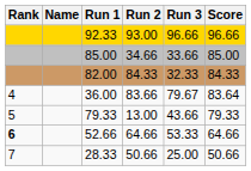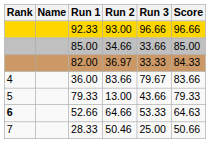 <table class="wikitable">
 <tr>
 <th>Rank</th>
 <th>Name</th>
 <th>Run 1</th>
 <th>Run 2</th>
 <th>Run 3</th>
 <th>Score</th>
 </tr>
 <tr style="background:gold;">
 <td></td>
 <td></td>
 <td>92.33</td>
 <td>93.00</td>
 <td>96.66</td>
 <td>96.66</td>
 </tr>
 <tr style="background:silver;">
 <td></td>
 <td></td>
 <td>85.00</td>
 <td>34.66</td>
 <td>33.66</td>
 <td>85.00</td>
 </tr>
 <tr style="background:#CC9966;">
 <td></td>
 <td></td>
 <td>82.00</td>
-<td>84.33</td>
-<td>32.33</td>
+<td>36.97</td>
+<td>33.33</td>
 <td>84.33</td>
 </tr>
 <tr>
 <td>4</td>
 <td></td>
 <td>36.00</td>
 <td>83.66</td>
 <td>79.67</td>
-<td>83.64</td>
+<td>83.66</td>
 </tr>
 <tr>
 <td>5</td>
 <td></td>
 <td>79.33</td>
 <td>13.00</td>
 <td>43.66</td>
 <td>79.33</td>
 </tr>
 <tr>
 <td><strong>6</strong></td>
 <td></td>
 <td>52.66</td>
 <td>64.66</td>
 <td>53.33</td>
-<td>64.66</td>
+<td>64.63</td>
 </tr>
 <tr>
 <td>7</td>
 <td></td>
 <td>28.33</td>
-<td>50.66</td>
+<td>50.46</td>
 <td>25.00</td>
 <td>50.66</td>
 </tr>
 </table>
